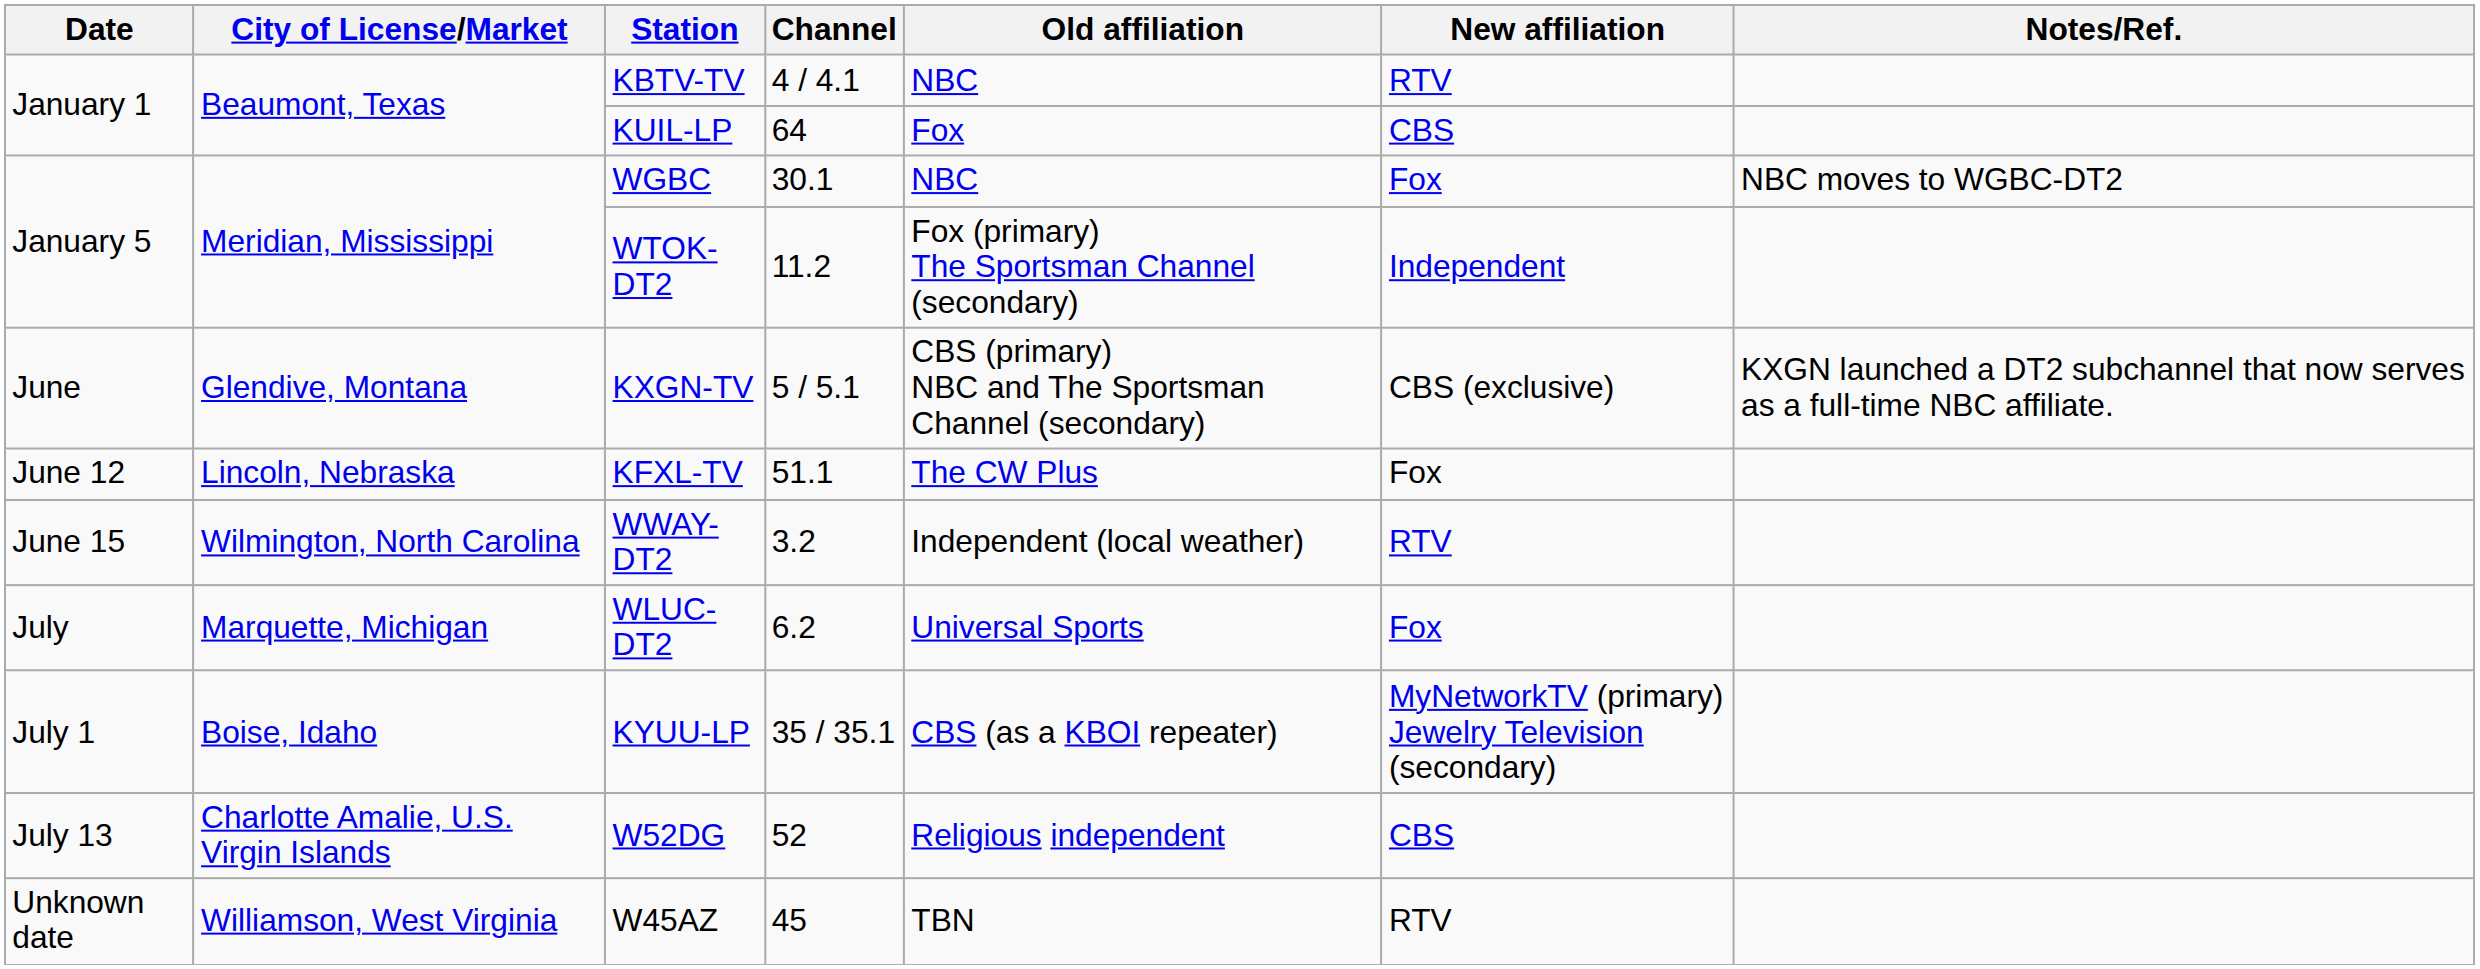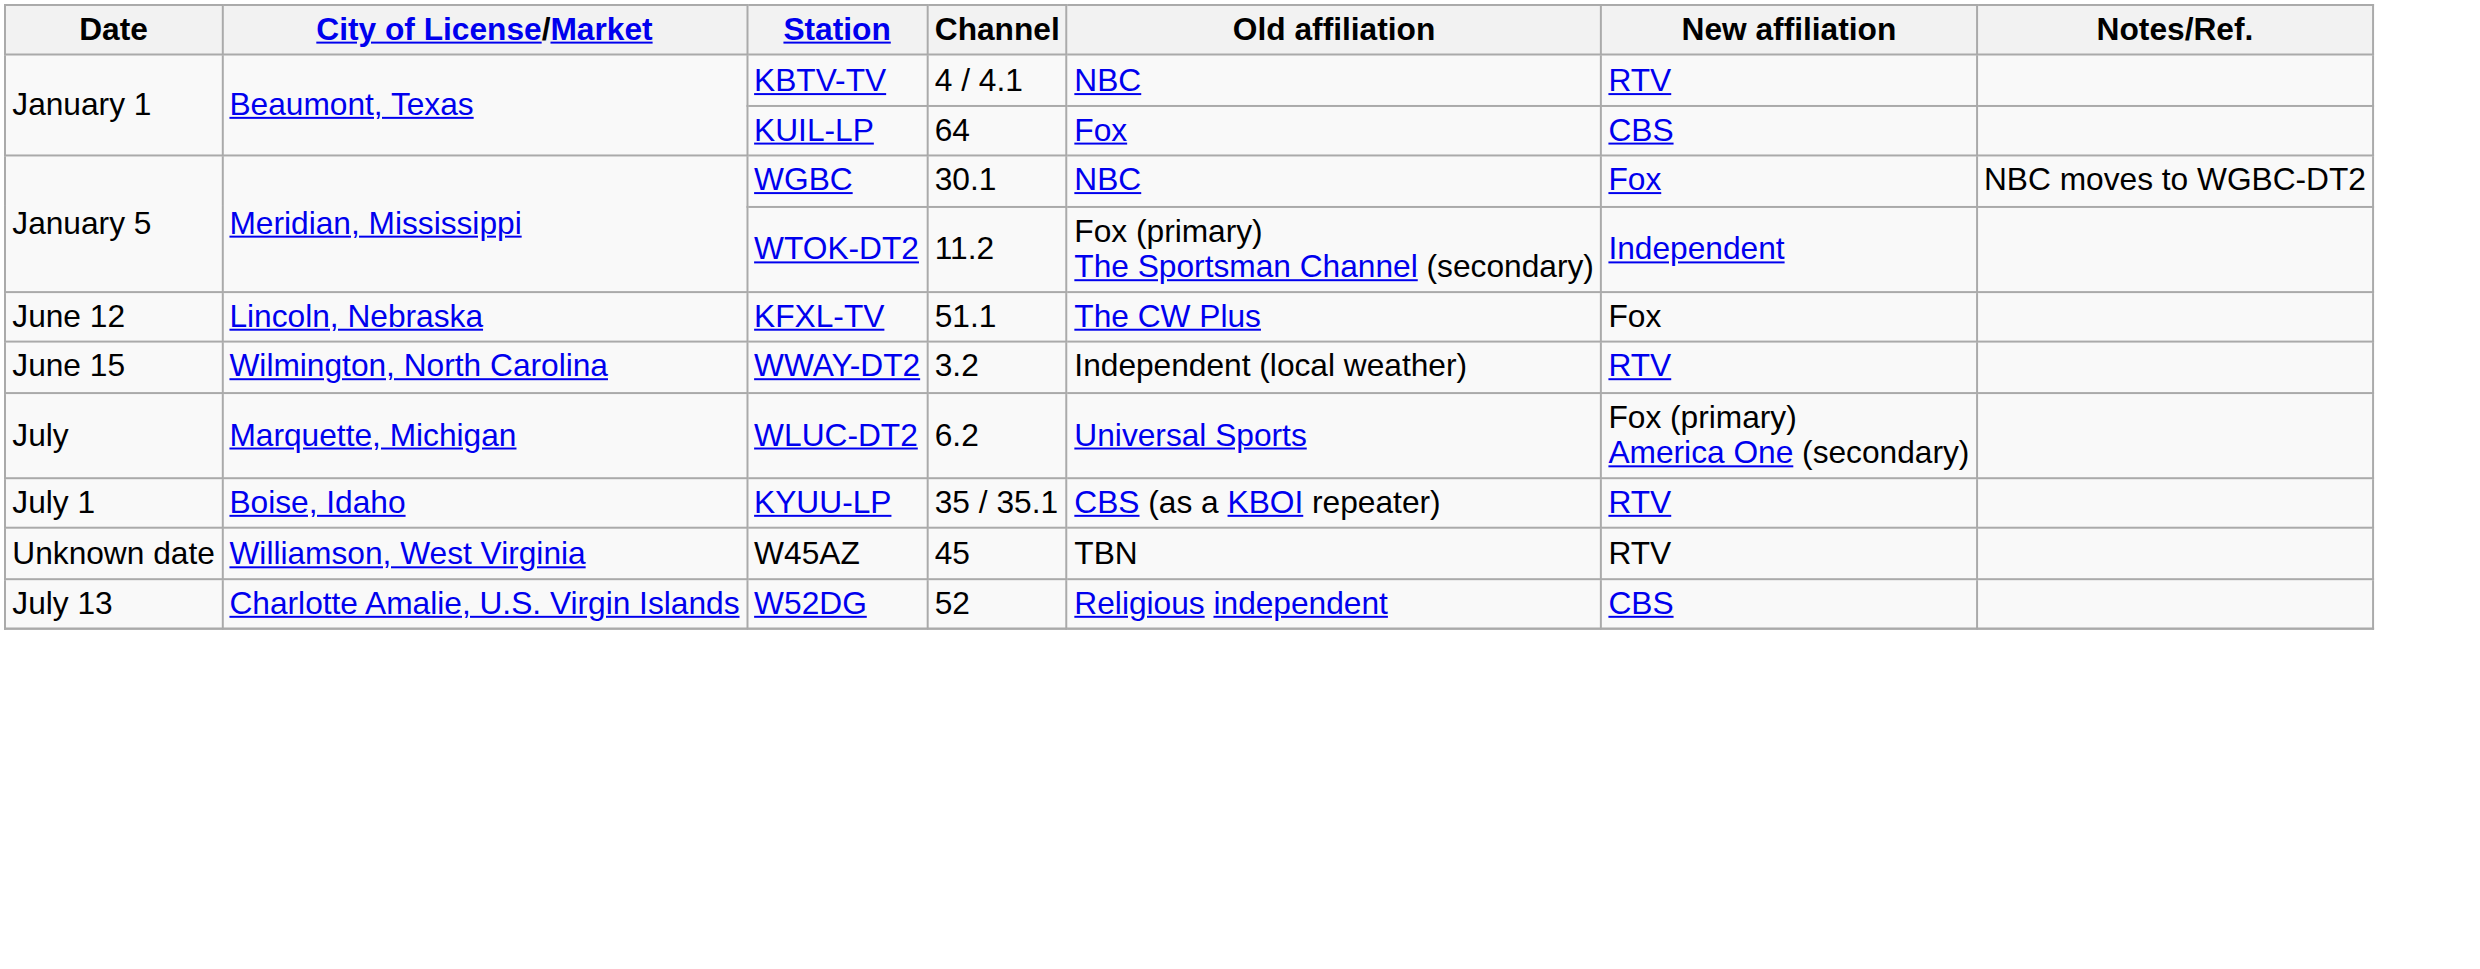 <table class="wikitable sortable">
 <tr>
 <th>Date</th>
 <th><a href='#'>City of License</a>/<a href='#'>Market</a></th>
 <th><a href='#'>Station</a></th>
 <th>Channel</th>
 <th>Old affiliation</th>
 <th>New affiliation</th>
 <th>Notes/Ref.</th>
 </tr>
 <tr>
 <td rowspan=2>January 1</td>
 <td rowspan=2><a href='#'>Beaumont, Texas</a></td>
 <td><a href='#'>KBTV-TV</a></td>
 <td>4 / 4.1</td>
 <td><a href='#'>NBC</a></td>
 <td><a href='#'>RTV</a></td>
 <td></td>
 </tr>
 <tr>
 <td><a href='#'>KUIL-LP</a></td>
 <td>64</td>
 <td><a href='#'>Fox</a></td>
 <td><a href='#'>CBS</a></td>
 <td></td>
 </tr>
 <tr>
 <td rowspan=2>January 5</td>
 <td rowspan=2><a href='#'>Meridian, Mississippi</a></td>
 <td><a href='#'>WGBC</a></td>
 <td>30.1</td>
 <td><a href='#'>NBC</a></td>
 <td><a href='#'>Fox</a></td>
 <td>NBC moves to WGBC-DT2</td>
 </tr>
 <tr>
 <td><a href='#'>WTOK-DT2</a></td>
 <td>11.2</td>
 <td>Fox (primary) <br> <a href='#'>The Sportsman Channel</a> (secondary)</td>
 <td><a href='#'>Independent</a></td>
 <td></td>
 </tr>
 <tr>
-<td>June</td>
-<td><a href='#'>Glendive, Montana</a></td>
-<td><a href='#'>KXGN-TV</a></td>
-<td>5 / 5.1</td>
-<td>CBS (primary) <br> NBC and The Sportsman Channel (secondary)</td>
-<td>CBS (exclusive)</td>
-<td>KXGN launched a DT2 subchannel that now serves as a full-time NBC affiliate.</td>
-</tr>
-<tr>
 <td>June 12</td>
 <td><a href='#'>Lincoln, Nebraska</a></td>
 <td><a href='#'>KFXL-TV</a> <br> </td>
 <td>51.1</td>
 <td><a href='#'>The CW Plus</a></td>
 <td>Fox</td>
 <td></td>
 </tr>
 <tr>
 <td>June 15</td>
 <td><a href='#'>Wilmington, North Carolina</a></td>
 <td><a href='#'>WWAY-DT2</a></td>
 <td>3.2</td>
 <td>Independent (local weather)</td>
 <td><a href='#'>RTV</a></td>
 <td></td>
 </tr>
 <tr>
 <td>July</td>
 <td><a href='#'>Marquette, Michigan</a></td>
 <td><a href='#'>WLUC-DT2</a></td>
 <td>6.2</td>
 <td><a href='#'>Universal Sports</a></td>
-<td><a href='#'>Fox</a></td>
+<td>Fox (primary) <br> <a href='#'>America One</a> (secondary)</td>
 <td></td>
 </tr>
 <tr>
 <td>July 1</td>
 <td><a href='#'>Boise, Idaho</a></td>
 <td><a href='#'>KYUU-LP</a></td>
 <td>35 / 35.1</td>
 <td><a href='#'>CBS</a> (as a <a href='#'>KBOI</a> repeater)</td>
-<td><a href='#'>MyNetworkTV</a> (primary) <br> <a href='#'>Jewelry Television</a> (secondary)</td>
+<td><a href='#'>RTV</a></td>
+<td></td>
+</tr>
+<tr>
+<td>Unknown date</td>
+<td><a href='#'>Williamson, West Virginia</a></td>
+<td>W45AZ</td>
+<td>45</td>
+<td>TBN</td>
+<td>RTV</td>
 <td></td>
 </tr>
 <tr>
 <td>July 13</td>
 <td><a href='#'>Charlotte Amalie, U.S. Virgin Islands</a></td>
 <td><a href='#'>W52DG</a></td>
 <td>52</td>
 <td><a href='#'>Religious</a> <a href='#'>independent</a></td>
 <td><a href='#'>CBS</a></td>
 <td></td>
 </tr>
 <tr>
-<td>Unknown date</td>
-<td><a href='#'>Williamson, West Virginia</a></td>
-<td>W45AZ</td>
-<td>45</td>
-<td>TBN</td>
-<td>RTV</td>
-<td></td>
-</tr>
-<tr>
 </tr>
 </table>
